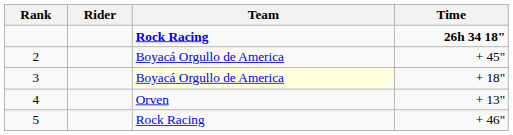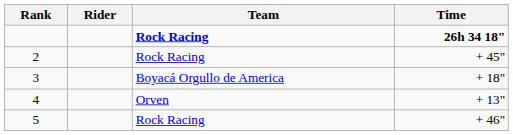 <table class="wikitable" style="width:38em">
 <tr>
 <th>Rank</th>
 <th>Rider</th>
 <th>Team</th>
 <th>Time</th>
 </tr>
 <tr>
 <td align="center"><strong></strong></td>
 <td><strong></strong></td>
 <td><strong><a href='#'>Rock Racing</a></strong></td>
 <td align=right><strong>26h 34 18"</strong></td>
 </tr>
 <tr>
 <td align="center">2</td>
 <td></td>
-<td><a href='#'>Boyacá Orgullo de America</a></td>
+<td><a href='#'>Rock Racing</a></td>
 <td align=right>+ 45"</td>
 </tr>
 <tr>
 <td align="center">3</td>
 <td></td>
-<td style="background: lightyellow;"><a href='#'>Boyacá Orgullo de America</a></td>
+<td><a href='#'>Boyacá Orgullo de America</a></td>
 <td align=right>+ 18"</td>
 </tr>
 <tr>
 <td align="center">4</td>
 <td></td>
 <td><a href='#'>Orven</a></td>
 <td align=right>+ 13"</td>
 </tr>
 <tr>
 <td align="center">5</td>
 <td></td>
 <td><a href='#'>Rock Racing</a></td>
 <td align=right>+ 46"</td>
 </tr>
 </table>
